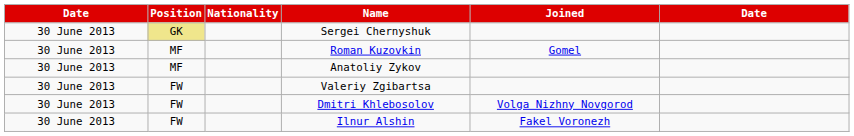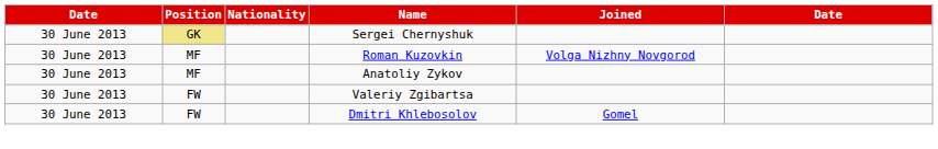 <table class="wikitable"  style="text-align:center; font-size:90%; ">
 <tr>
 <th style="background:#DD0000; color:white; width:150px;">Date</th>
 <th style="background:#DD0000; color:white; width:50px;">Position</th>
 <th style="background:#DD0000; color:white; width:50px;">Nationality</th>
 <th style="background:#DD0000; color:white; width:200px;">Name</th>
 <th style="background:#DD0000; color:white; width:200px;">Joined</th>
 <th style="background:#DD0000; color:white; width:200px;">Date</th>
 </tr>
 <tr>
 <td>30 June 2013</td>
 <td style="background: khaki;">GK</td>
 <td></td>
 <td>Sergei Chernyshuk</td>
 <td></td>
 <td></td>
 </tr>
 <tr>
 <td>30 June 2013</td>
 <td>MF</td>
 <td></td>
 <td><a href='#'>Roman Kuzovkin</a></td>
-<td><a href='#'>Gomel</a></td>
+<td><a href='#'>Volga Nizhny Novgorod</a></td>
 <td></td>
 </tr>
 <tr>
 <td>30 June 2013</td>
 <td>MF</td>
 <td></td>
 <td>Anatoliy Zykov</td>
 <td></td>
 <td></td>
 </tr>
 <tr>
 <td>30 June 2013</td>
 <td>FW</td>
 <td></td>
 <td>Valeriy Zgibartsa</td>
 <td></td>
 <td></td>
 </tr>
 <tr>
 <td>30 June 2013</td>
 <td>FW</td>
 <td></td>
 <td><a href='#'>Dmitri Khlebosolov</a></td>
-<td><a href='#'>Volga Nizhny Novgorod</a></td>
-<td></td>
-</tr>
-<tr>
-<td>30 June 2013</td>
-<td>FW</td>
-<td></td>
-<td><a href='#'>Ilnur Alshin</a></td>
-<td><a href='#'>Fakel Voronezh</a></td>
+<td><a href='#'>Gomel</a></td>
 <td></td>
 </tr>
 </table>
